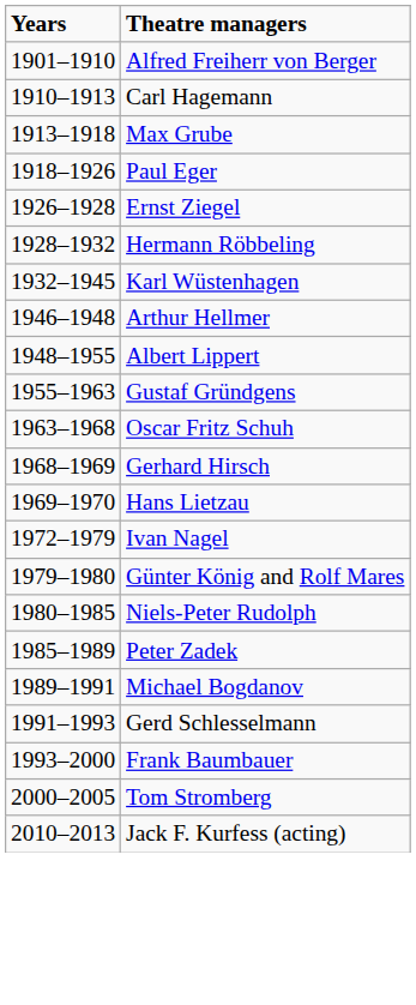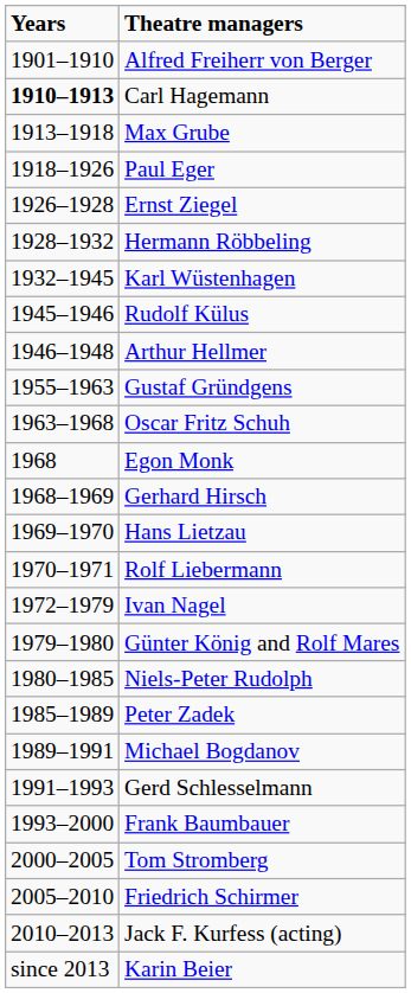 <table class="wikitable">
 <tr>
 <td><strong>Years</strong></td>
 <td><strong>Theatre managers</strong></td>
 </tr>
 <tr>
 <td>1901–1910</td>
 <td><a href='#'>Alfred Freiherr von Berger</a></td>
 </tr>
 <tr>
-<td>1910–1913</td>
+<td><strong>1910–1913</strong></td>
 <td>Carl Hagemann</td>
 </tr>
 <tr>
 <td>1913–1918</td>
 <td><a href='#'>Max Grube</a></td>
 </tr>
 <tr>
 <td>1918–1926</td>
 <td><a href='#'>Paul Eger</a></td>
 </tr>
 <tr>
 <td>1926–1928</td>
 <td><a href='#'>Ernst Ziegel</a></td>
 </tr>
 <tr>
 <td>1928–1932</td>
 <td><a href='#'>Hermann Röbbeling</a></td>
 </tr>
 <tr>
 <td>1932–1945</td>
 <td><a href='#'>Karl Wüstenhagen</a></td>
 </tr>
 <tr>
+<td>1945–1946</td>
+<td><a href='#'>Rudolf Külus</a></td>
+</tr>
+<tr>
 <td>1946–1948</td>
 <td><a href='#'>Arthur Hellmer</a></td>
-</tr>
-<tr>
-<td>1948–1955</td>
-<td><a href='#'>Albert Lippert</a></td>
 </tr>
 <tr>
 <td>1955–1963</td>
 <td><a href='#'>Gustaf Gründgens</a></td>
 </tr>
 <tr>
 <td>1963–1968</td>
 <td><a href='#'>Oscar Fritz Schuh</a></td>
 </tr>
 <tr>
+<td>1968</td>
+<td><a href='#'>Egon Monk</a></td>
+</tr>
+<tr>
 <td>1968–1969</td>
 <td><a href='#'>Gerhard Hirsch</a></td>
 </tr>
 <tr>
 <td>1969–1970</td>
 <td><a href='#'>Hans Lietzau</a></td>
+</tr>
+<tr>
+<td>1970–1971</td>
+<td><a href='#'>Rolf Liebermann</a></td>
 </tr>
 <tr>
 <td>1972–1979</td>
 <td><a href='#'>Ivan Nagel</a></td>
 </tr>
 <tr>
 <td>1979–1980</td>
 <td><a href='#'>Günter König</a> and <a href='#'>Rolf Mares</a></td>
 </tr>
 <tr>
 <td>1980–1985</td>
 <td><a href='#'>Niels-Peter Rudolph</a></td>
 </tr>
 <tr>
 <td>1985–1989</td>
 <td><a href='#'>Peter Zadek</a></td>
 </tr>
 <tr>
 <td>1989–1991</td>
 <td><a href='#'>Michael Bogdanov</a></td>
 </tr>
 <tr>
 <td>1991–1993</td>
 <td>Gerd Schlesselmann</td>
 </tr>
 <tr>
 <td>1993–2000</td>
 <td><a href='#'>Frank Baumbauer</a></td>
 </tr>
 <tr>
 <td>2000–2005</td>
 <td><a href='#'>Tom Stromberg</a></td>
 </tr>
 <tr>
+<td>2005–2010</td>
+<td><a href='#'>Friedrich Schirmer</a></td>
+</tr>
+<tr>
 <td>2010–2013</td>
 <td>Jack F. Kurfess (acting)</td>
 </tr>
+<tr>
+<td>since 2013</td>
+<td><a href='#'>Karin Beier</a></td>
+</tr>
 </table>
